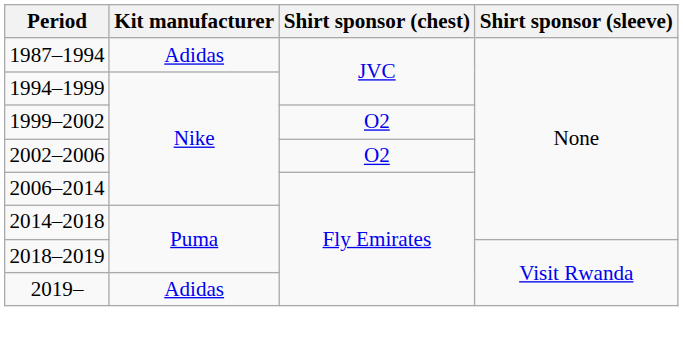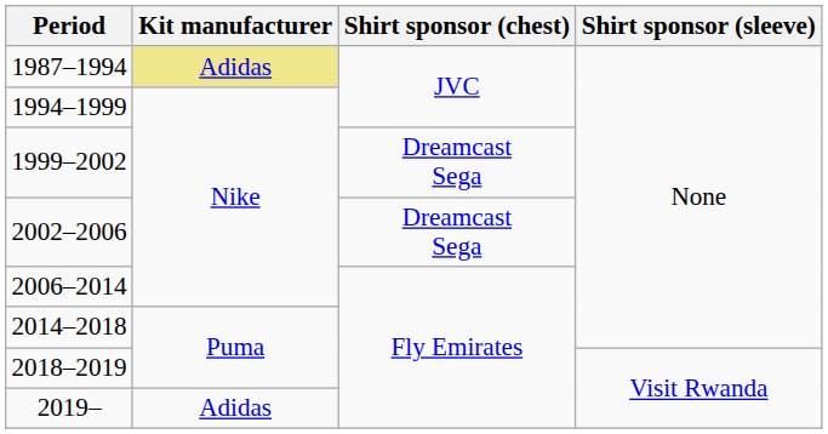 <table class="wikitable" style="text-align:center">
 <tr>
 <th>Period</th>
 <th>Kit manufacturer</th>
 <th>Shirt sponsor (chest)</th>
 <th>Shirt sponsor (sleeve)</th>
 </tr>
 <tr>
 <td>1987–1994</td>
-<td rowspan="1"><a href='#'>Adidas</a></td>
+<td rowspan="1" style="background: khaki;"><a href='#'>Adidas</a></td>
 <td rowspan="2"><a href='#'>JVC</a></td>
 <td rowspan="6">None</td>
 </tr>
 <tr>
 <td>1994–1999</td>
 <td rowspan="4"><a href='#'>Nike</a></td>
 </tr>
 <tr>
 <td>1999–2002</td>
-<td rowspan="1"><a href='#'>O2</a></td>
+<td rowspan="1"><a href='#'>Dreamcast</a><br><a href='#'>Sega</a></td>
 </tr>
 <tr>
 <td>2002–2006</td>
-<td rowspan="1"><a href='#'>O2</a></td>
+<td rowspan="1"><a href='#'>Dreamcast</a><br><a href='#'>Sega</a></td>
 </tr>
 <tr>
 <td>2006–2014</td>
 <td rowspan="4"><a href='#'>Fly Emirates</a></td>
 </tr>
 <tr>
 <td>2014–2018</td>
 <td rowspan="2"><a href='#'>Puma</a></td>
 </tr>
 <tr>
 <td>2018–2019</td>
 <td rowspan="2"><a href='#'>Visit Rwanda</a></td>
 </tr>
 <tr>
 <td>2019–</td>
 <td rowspan="1"><a href='#'>Adidas</a></td>
 </tr>
 </table>
